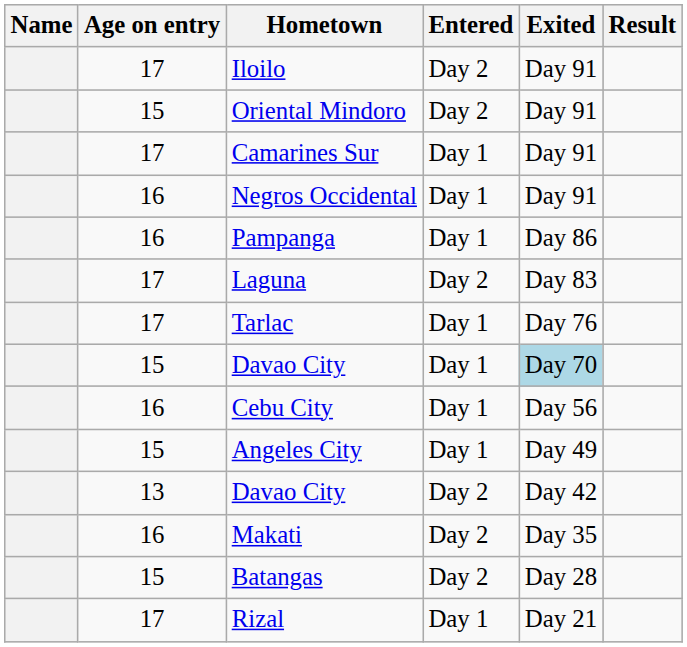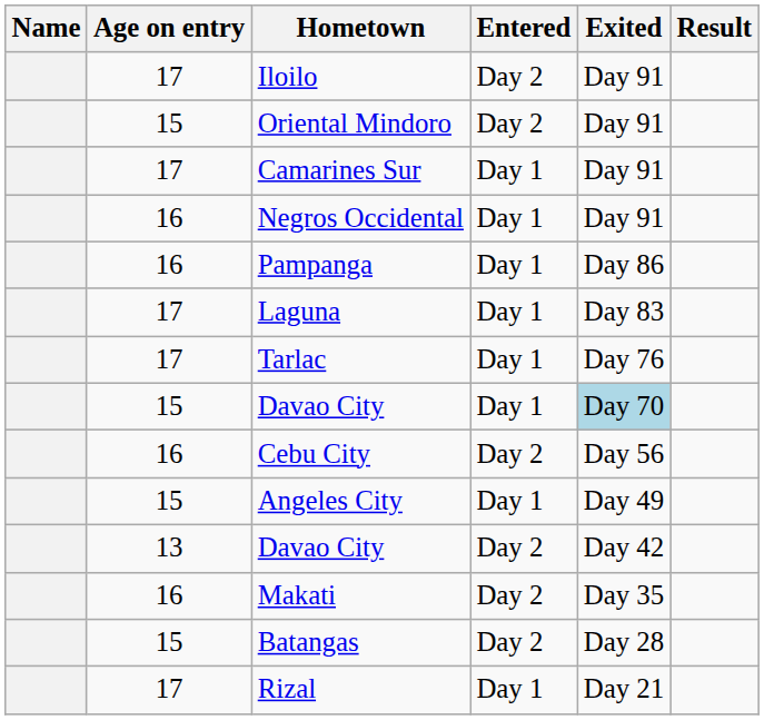 <table class="wikitable sortable" style="font-size:100%; line-height:20px;">
 <tr>
 <th>Name</th>
 <th>Age on entry</th>
 <th>Hometown</th>
 <th>Entered</th>
 <th>Exited</th>
 <th>Result</th>
 </tr>
 <tr>
 <th></th>
 <td align="center">17</td>
 <td><a href='#'>Iloilo</a></td>
 <td>Day 2</td>
 <td>Day 91</td>
 <td></td>
 </tr>
 <tr>
 <th></th>
 <td align="center">15</td>
 <td><a href='#'>Oriental Mindoro</a></td>
 <td>Day 2</td>
 <td>Day 91</td>
 <td></td>
 </tr>
 <tr>
 <th></th>
 <td align="center">17</td>
 <td><a href='#'>Camarines Sur</a></td>
 <td>Day 1</td>
 <td>Day 91</td>
 <td></td>
 </tr>
 <tr>
 <th></th>
 <td align="center">16</td>
 <td><a href='#'>Negros Occidental</a></td>
 <td>Day 1</td>
 <td>Day 91</td>
 <td></td>
 </tr>
 <tr>
 <th></th>
 <td align="center">16</td>
 <td><a href='#'>Pampanga</a></td>
 <td>Day 1</td>
 <td>Day 86</td>
 <td></td>
 </tr>
 <tr>
 <th></th>
 <td align="center">17</td>
 <td><a href='#'>Laguna</a></td>
-<td>Day 2</td>
+<td>Day 1</td>
 <td>Day 83</td>
 <td></td>
 </tr>
 <tr>
 <th></th>
 <td align="center">17</td>
 <td><a href='#'>Tarlac</a></td>
 <td>Day 1</td>
 <td>Day 76</td>
 <td></td>
 </tr>
 <tr>
 <th></th>
 <td align="center">15</td>
 <td><a href='#'>Davao City</a></td>
 <td>Day 1</td>
 <td style="background: lightblue;">Day 70</td>
 <td></td>
 </tr>
 <tr>
 <th></th>
 <td align="center">16</td>
 <td><a href='#'>Cebu City</a></td>
-<td>Day 1</td>
+<td>Day 2</td>
 <td>Day 56</td>
 <td></td>
 </tr>
 <tr>
 <th></th>
 <td align="center">15</td>
 <td><a href='#'>Angeles City</a></td>
 <td>Day 1</td>
 <td>Day 49</td>
 <td></td>
 </tr>
 <tr>
 <th></th>
 <td align="center">13</td>
 <td><a href='#'>Davao City</a></td>
 <td>Day 2</td>
 <td>Day 42</td>
 <td></td>
 </tr>
 <tr>
 <th></th>
 <td align="center">16</td>
 <td><a href='#'>Makati</a></td>
 <td>Day 2</td>
 <td>Day 35</td>
 <td></td>
 </tr>
 <tr>
 <th></th>
 <td align="center">15</td>
 <td><a href='#'>Batangas</a></td>
 <td>Day 2</td>
 <td>Day 28</td>
 <td></td>
 </tr>
 <tr>
 <th></th>
 <td align="center">17</td>
 <td><a href='#'>Rizal</a></td>
 <td>Day 1</td>
 <td>Day 21</td>
 <td></td>
 </tr>
 </table>
